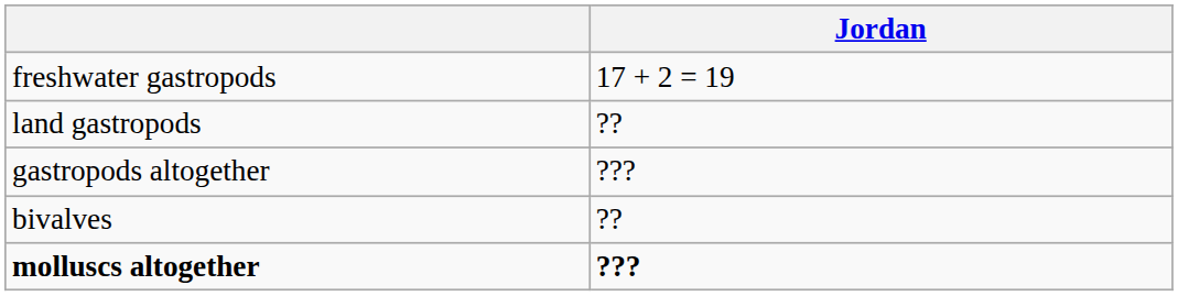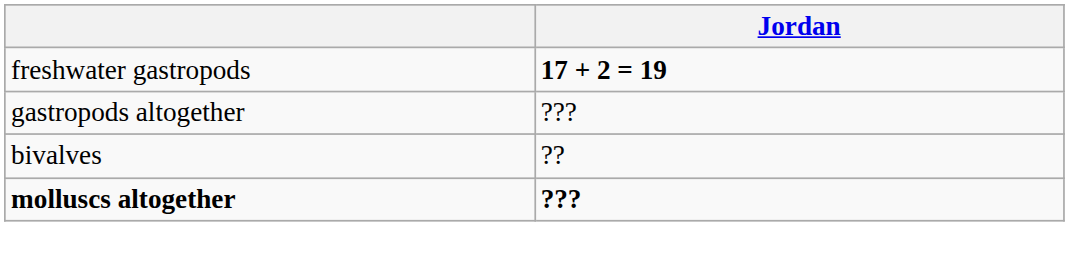 <table width=100% class="wikitable">
 <tr>
 <th width=25%></th>
 <th width=25%><a href='#'>Jordan</a></th>
 </tr>
 <tr>
 <td>freshwater gastropods</td>
-<td>17 + 2 = 19</td>
-</tr>
-<tr>
-<td>land gastropods</td>
-<td>??</td>
+<td><strong>17 + 2 = 19</strong></td>
 </tr>
 <tr>
 <td>gastropods altogether</td>
 <td>???</td>
 </tr>
 <tr>
 <td>bivalves</td>
 <td>??</td>
 </tr>
 <tr>
 <td><strong>molluscs altogether</strong></td>
 <td><strong>???</strong></td>
 </tr>
 </table>
